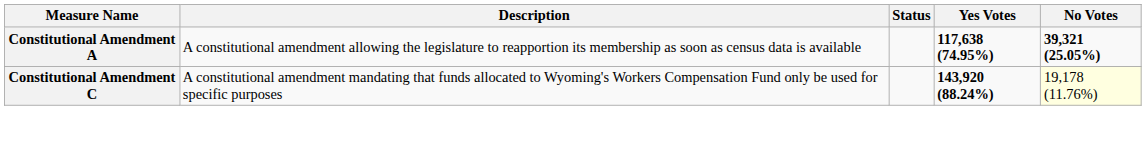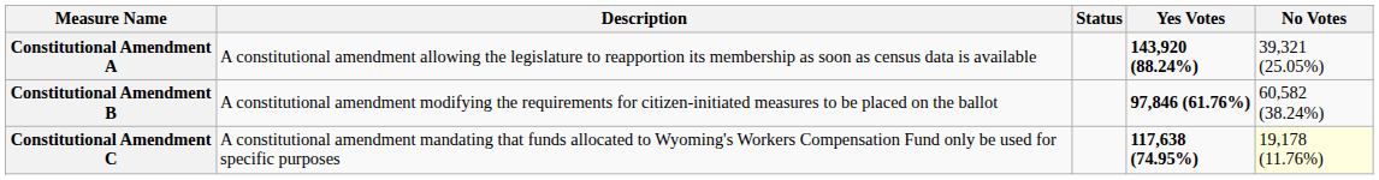 <table class="wikitable sortable plainrowheaders" style="width:100%">
 <tr>
 <th scope="col">Measure Name</th>
 <th scope="col">Description</th>
 <th scope="col">Status</th>
 <th scope="col">Yes Votes</th>
 <th scope="col">No Votes</th>
 </tr>
 <tr>
 <th scope=row>Constitutional Amendment A</th>
 <td>A constitutional amendment allowing the legislature to reapportion its membership as soon as census data is available</td>
 <td></td>
-<td><strong>117,638 (74.95%)</strong></td>
-<td><strong>39,321 (25.05%)</strong></td>
+<td><strong>143,920 (88.24%)</strong></td>
+<td>39,321 (25.05%)</td>
+</tr>
+<tr>
+<th scope=row>Constitutional Amendment B</th>
+<td>A constitutional amendment modifying the requirements for citizen-initiated measures to be placed on the ballot</td>
+<td></td>
+<td><strong>97,846 (61.76%)</strong></td>
+<td>60,582 (38.24%)</td>
 </tr>
 <tr>
 <th scope=row>Constitutional Amendment C</th>
 <td>A constitutional amendment mandating that funds allocated to Wyoming's Workers Compensation Fund only be used for specific purposes</td>
 <td></td>
-<td><strong>143,920 (88.24%)</strong></td>
+<td><strong>117,638 (74.95%)</strong></td>
 <td style="background: lightyellow;">19,178 (11.76%)</td>
 </tr>
 </table>
